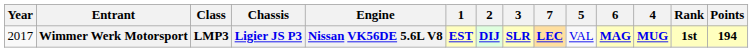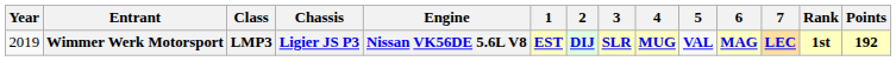 <table class="wikitable" style="text-align:center; font-size:90%">
 <tr>
 <th>Year</th>
 <th>Entrant</th>
 <th>Class</th>
 <th>Chassis</th>
 <th>Engine</th>
 <th>1</th>
 <th>2</th>
 <th>3</th>
-<th>7</th>
+<th>4</th>
 <th>5</th>
 <th>6</th>
-<th>4</th>
+<th>7</th>
 <th>Rank</th>
 <th>Points</th>
 </tr>
 <tr>
-<td>2017</td>
+<td>2019</td>
 <th>Wimmer Werk Motorsport</th>
 <th>LMP3</th>
 <th><a href='#'>Ligier JS P3</a></th>
 <th><a href='#'>Nissan</a> <a href='#'>VK56DE</a> 5.6L V8</th>
 <td style="background:#FFFFBF;"><strong><a href='#'>EST</a></strong><br></td>
 <td style="background:#DFFFDF;"><strong><a href='#'>DIJ</a></strong><br></td>
 <td style="background:#FFFFBF;"><strong><a href='#'>SLR</a><br></strong></td>
+<td style="background:#FFFFBF;"><strong><a href='#'>MUG</a></strong><br></td>
+<td style="background:#;"><strong><a href='#'>VAL</a></strong></td>
+<td style="background:#FFFFBF;"><strong><a href='#'>MAG</a></strong><br></td>
 <td style="background:#FFDF9F;"><strong><a href='#'>LEC</a></strong><br></td>
-<td style="background:#;"><a href='#'>VAL</a></td>
-<td style="background:#FFFFBF;"><strong><a href='#'>MAG</a></strong><br></td>
-<td style="background:#FFFFBF;"><strong><a href='#'>MUG</a></strong><br></td>
 <th style="background:#FFFFBF;">1st</th>
-<th style="background:#FFFFBF;">194</th>
+<th style="background:#FFFFBF;">192</th>
 </tr>
 </table>
